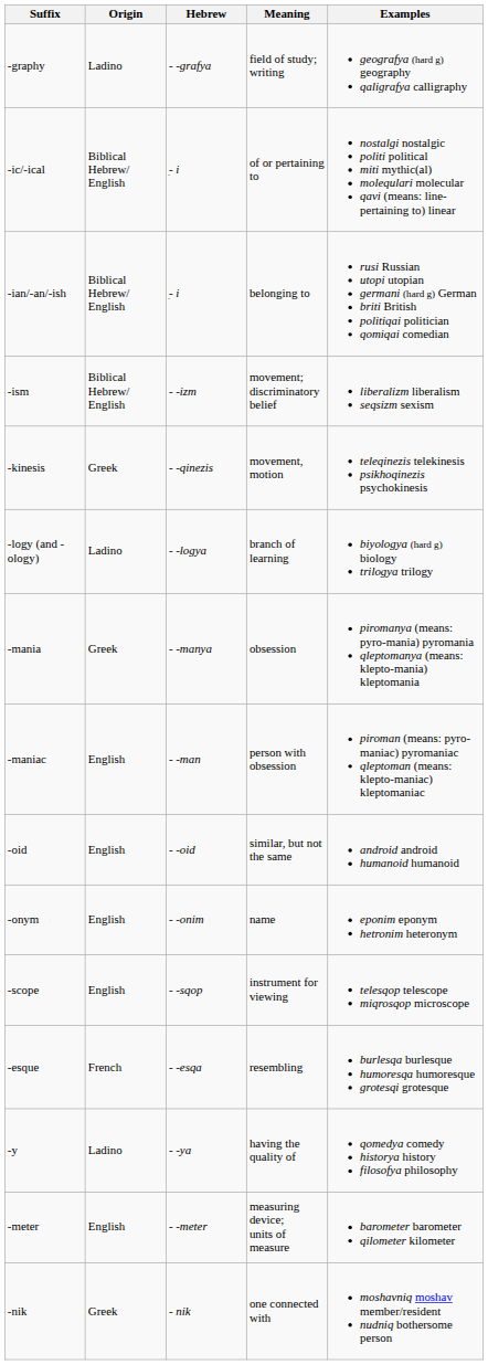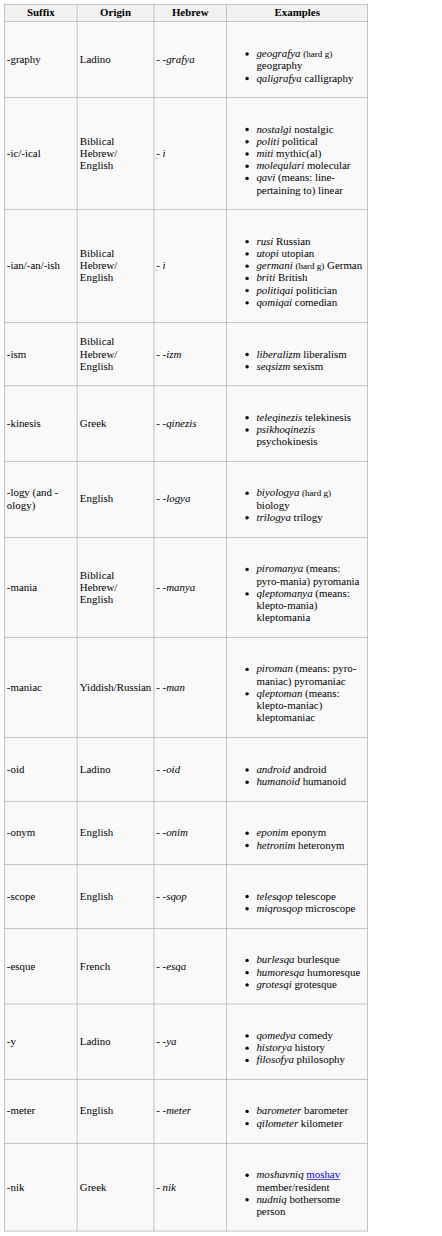 <table class="wikitable">
 <tr>
 <th width="100">Suffix</th>
 <th width="100">Origin</th>
 <th width="100">Hebrew</th>
-<th width="100">Meaning</th>
 <th width="200">Examples<br></th>
 </tr>
 <tr>
 <td>-graphy</td>
 <td>Ladino</td>
 <td>- <em>-grafya</em></td>
-<td>field of study; writing</td>
 <td><br><ul><li> <em>geografya</em> <small>(hard g)</small>  geography</li><li> <em>qaligrafya</em> calligraphy</li></ul></td>
 </tr>
 <tr>
 <td>-ic/-ical</td>
 <td>Biblical Hebrew/ English</td>
 <td>ִ- <em>i</em></td>
-<td>of or pertaining to</td>
 <td><br><ul><li> <em>nostalgi</em> nostalgic</li><li> <em>politi</em> political</li><li>  <em>miti</em> mythic(al)</li><li> <em>molequlari</em> molecular</li><li> <em>qavi</em> (means: line-pertaining to) linear</li></ul></td>
 </tr>
 <tr>
 <td>-ian/-an/-ish</td>
 <td>Biblical Hebrew/ English</td>
 <td>ִ- <em>i</em></td>
-<td>belonging to</td>
 <td><br><ul><li> <em>rusi</em> Russian</li><li> <em>utopi</em> utopian</li><li> <em>germani</em> <small>(hard g)</small> German</li><li> <em>briti</em> British</li><li> <em>politiqai</em> politician</li><li> <em>qomiqai</em> comedian</li></ul></td>
 </tr>
 <tr>
 <td>-ism</td>
 <td>Biblical Hebrew/ English</td>
 <td>- <em>-izm</em></td>
-<td>movement; discriminatory belief</td>
 <td><br><ul><li> <em>liberalizm</em> liberalism</li><li> <em>seqsizm</em> sexism</li></ul></td>
 </tr>
 <tr>
 <td>-kinesis</td>
 <td>Greek</td>
 <td>- <em>-qinezis</em></td>
-<td>movement, motion</td>
 <td><br><ul><li>  <em>teleqinezis</em> telekinesis</li><li> <em>psikhoqinezis</em> psychokinesis</li></ul></td>
 </tr>
 <tr>
 <td>-logy (and -ology)</td>
-<td>Ladino</td>
+<td>English</td>
 <td>- <em>-logya</em></td>
-<td>branch of learning</td>
 <td><br><ul><li> <em>biyologya</em> <small>(hard g)</small> biology</li><li> <em>trilogya</em> trilogy</li></ul></td>
 </tr>
 <tr>
 <td>-mania</td>
-<td>Greek</td>
+<td>Biblical Hebrew/ English</td>
 <td>- <em>-manya</em></td>
-<td>obsession</td>
 <td><br><ul><li>  <em>piromanya</em> (means: pyro-mania) pyromania</li><li>  <em>qleptomanya</em> (means: klepto-mania) kleptomania</li></ul></td>
 </tr>
 <tr>
 <td>-maniac</td>
-<td>English</td>
+<td>Yiddish/Russian</td>
 <td>- <em>-man</em></td>
-<td>person with obsession</td>
 <td><br><ul><li>  <em>piroman</em> (means: pyro-maniac) pyromaniac</li><li>  <em>qleptoman</em> (means: klepto-maniac) kleptomaniac</li></ul></td>
 </tr>
 <tr>
 <td>-oid</td>
-<td>English</td>
+<td>Ladino</td>
 <td>- <em>-oid</em></td>
-<td>similar, but not the same</td>
 <td><br><ul><li> <em>android</em> android</li><li> <em>humanoid</em> humanoid</li></ul></td>
 </tr>
 <tr>
 <td>-onym</td>
 <td>English</td>
 <td>- <em>-onim</em></td>
-<td>name</td>
 <td><br><ul><li> <em>eponim</em> eponym</li><li> <em>hetronim</em> heteronym</li></ul></td>
 </tr>
 <tr>
 <td>-scope</td>
 <td>English</td>
 <td>- <em>-sqop</em></td>
-<td>instrument for viewing</td>
 <td><br><ul><li> <em>telesqop</em> telescope</li><li>  <em>miqrosqop</em> microscope</li></ul></td>
 </tr>
 <tr>
 <td>-esque</td>
 <td>French</td>
 <td>- <em>-esqa</em></td>
-<td>resembling</td>
 <td><br><ul><li>  <em>burlesqa</em> burlesque</li><li> <em>humoresqa</em> humoresque</li><li> <em>grotesqi</em> grotesque</li></ul></td>
 </tr>
 <tr>
 <td>-y</td>
 <td>Ladino</td>
 <td>- <em>-ya</em></td>
-<td>having the quality of</td>
 <td><br><ul><li> <em>qomedya</em> comedy</li><li> <em>historya</em> history</li><li> <em>filosofya</em> philosophy</li></ul></td>
 </tr>
 <tr>
 <td>-meter</td>
 <td>English</td>
 <td>- <em>-meter</em></td>
-<td>measuring device;<br>units of measure</td>
 <td><br><ul><li> <em>barometer</em> barometer</li><li> <em>qilometer</em> kilometer</li></ul></td>
 </tr>
 <tr>
 <td>-nik</td>
 <td>Greek</td>
 <td>- <em>nik</em></td>
-<td>one connected with</td>
 <td><br><ul><li> <em>moshavniq</em> <a href='#'>moshav</a> member/resident</li><li>  <em>nudniq</em> bothersome person</li></ul></td>
 </tr>
 </table>
